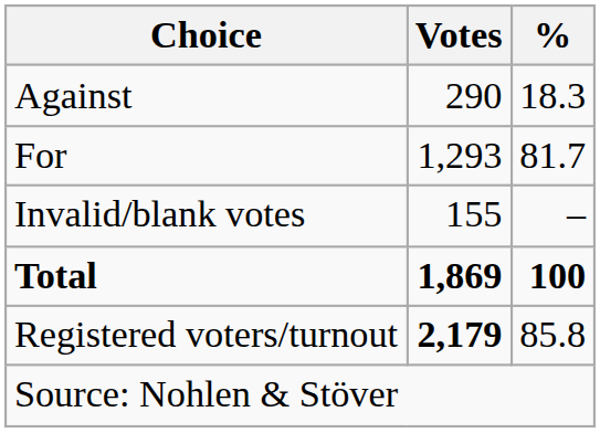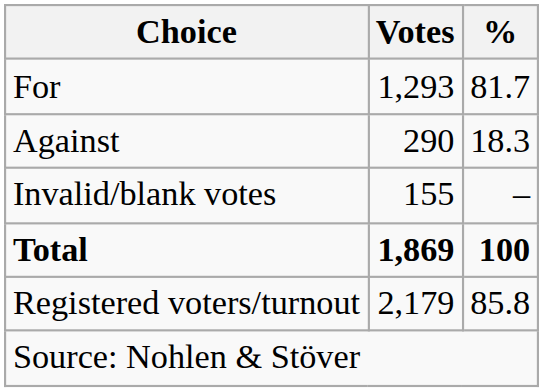 <table class=wikitable style=text-align:right>
 <tr>
 <th>Choice</th>
 <th>Votes</th>
 <th>%</th>
 </tr>
 <tr>
+<td align=left>For</td>
+<td>1,293</td>
+<td>81.7</td>
+</tr>
+<tr>
 <td align=left>Against</td>
 <td>290</td>
 <td>18.3</td>
-</tr>
-<tr>
-<td align=left>For</td>
-<td>1,293</td>
-<td>81.7</td>
 </tr>
 <tr>
 <td align=left>Invalid/blank votes</td>
 <td>155</td>
 <td>–</td>
 </tr>
 <tr>
 <td align=left><strong>Total</strong></td>
 <td><strong>1,869</strong></td>
 <td><strong>100</strong></td>
 </tr>
 <tr>
 <td align=left>Registered voters/turnout</td>
-<td><strong>2,179</strong></td>
+<td>2,179</td>
 <td>85.8</td>
 </tr>
 <tr>
 <td align=left colspan=3>Source: Nohlen & Stöver</td>
 </tr>
 </table>
